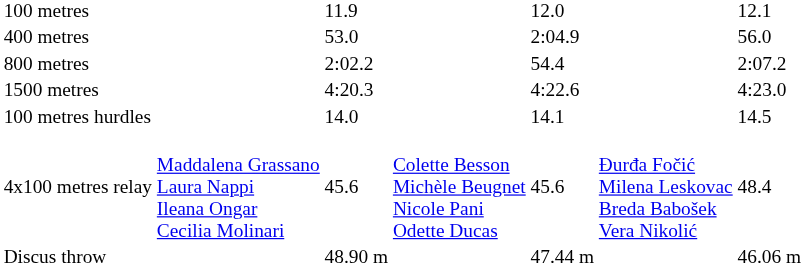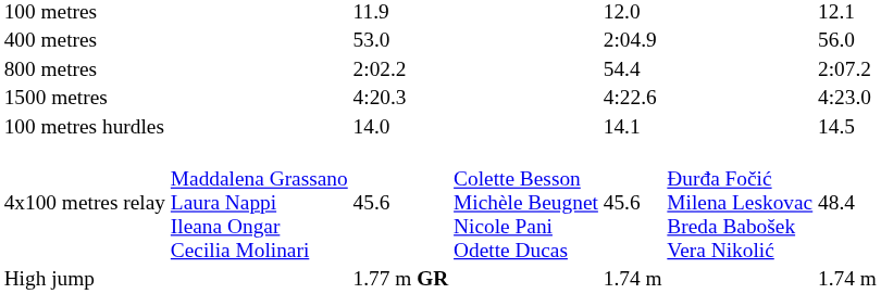 <table>
 <tr>
 <td>100 metres</td>
 <td></td>
 <td>11.9</td>
 <td></td>
 <td>12.0</td>
 <td></td>
 <td>12.1</td>
 </tr>
 <tr>
 <td>400 metres</td>
 <td></td>
 <td>53.0</td>
 <td></td>
 <td>2:04.9</td>
 <td></td>
 <td>56.0</td>
 </tr>
 <tr>
 <td>800 metres</td>
 <td></td>
 <td>2:02.2</td>
 <td></td>
 <td>54.4</td>
 <td></td>
 <td>2:07.2</td>
 </tr>
 <tr>
 <td>1500 metres</td>
 <td></td>
 <td>4:20.3</td>
 <td></td>
 <td>4:22.6</td>
 <td></td>
 <td>4:23.0</td>
 </tr>
 <tr>
 <td>100 metres hurdles</td>
 <td></td>
 <td>14.0</td>
 <td></td>
 <td>14.1</td>
 <td></td>
 <td>14.5</td>
 </tr>
 <tr>
 <td Relay race>4x100 metres relay</td>
 <td><br><a href='#'>Maddalena Grassano</a><br><a href='#'>Laura Nappi</a><br><a href='#'>Ileana Ongar</a><br><a href='#'>Cecilia Molinari</a></td>
 <td>45.6</td>
 <td><br><a href='#'>Colette Besson</a><br><a href='#'>Michèle Beugnet</a><br><a href='#'>Nicole Pani</a><br><a href='#'>Odette Ducas</a></td>
 <td>45.6</td>
 <td><br><a href='#'>Đurđa Fočić</a><br><a href='#'>Milena Leskovac</a><br><a href='#'>Breda Babošek</a><br><a href='#'>Vera Nikolić</a></td>
 <td>48.4</td>
 </tr>
 <tr>
-<td>Discus throw</td>
+<td>High jump</td>
 <td></td>
-<td>48.90 m</td>
+<td>1.77 m <strong>GR</strong></td>
 <td></td>
-<td>47.44 m</td>
+<td>1.74 m</td>
 <td></td>
-<td>46.06 m</td>
+<td>1.74 m</td>
 </tr>
 </table>
